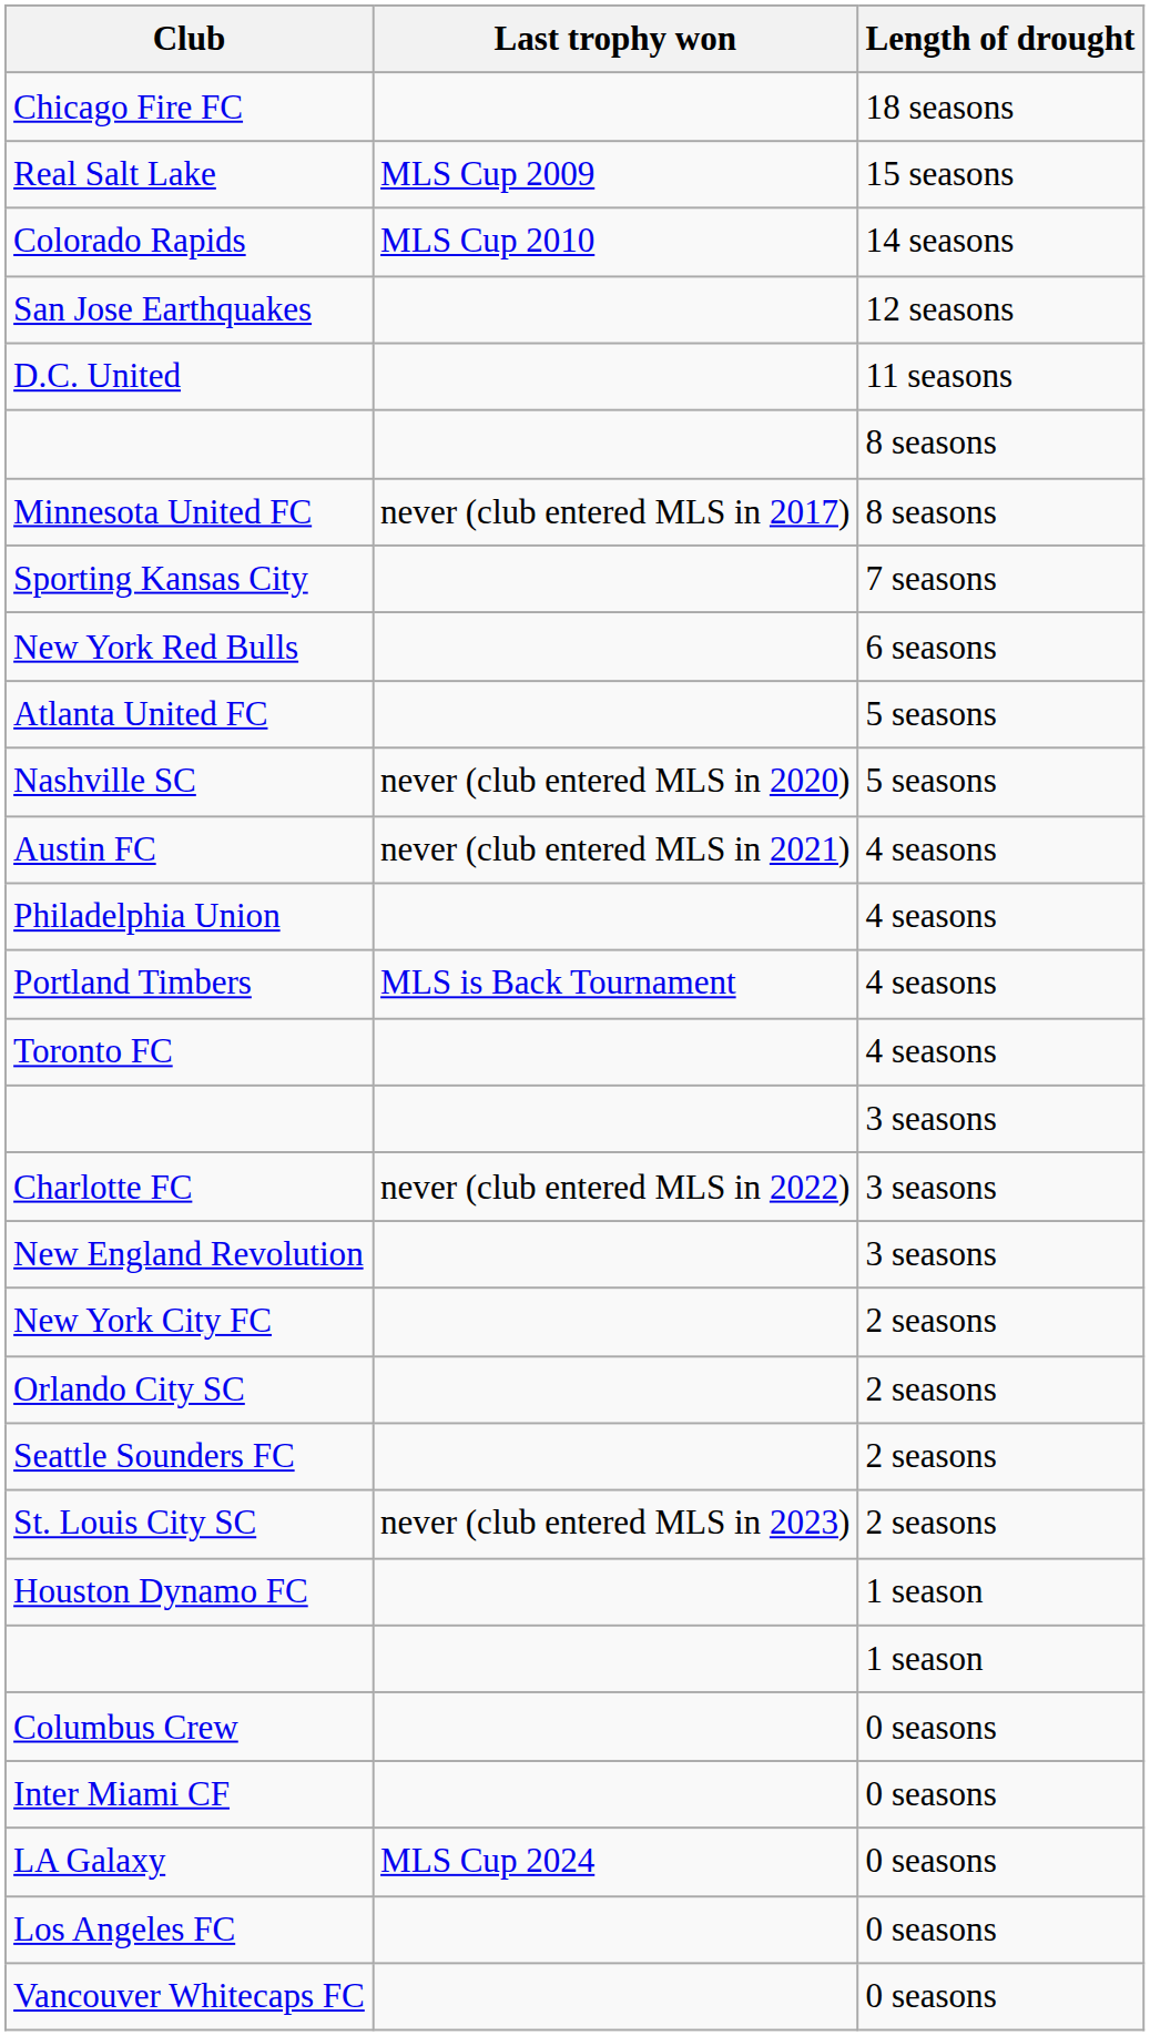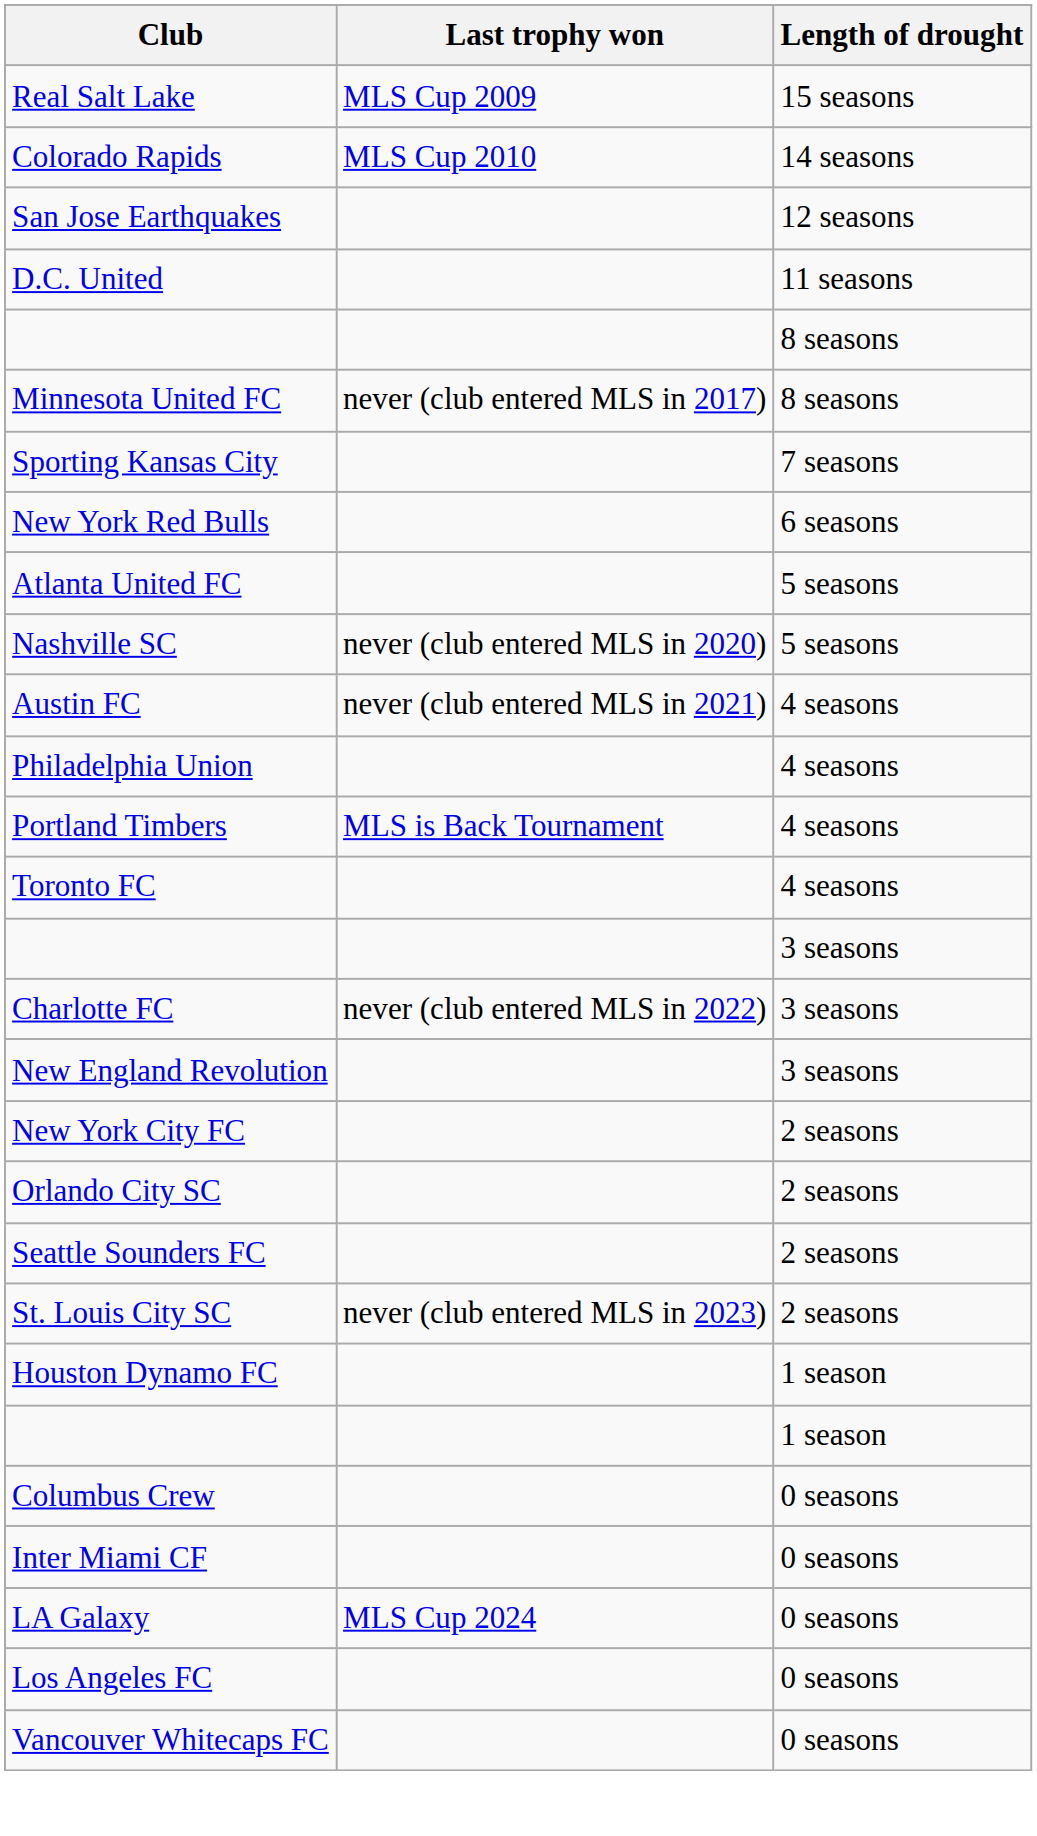 <table class="wikitable sortable" style="font-size:1.00em; line-height:1.5em;">
 <tr>
 <th>Club</th>
 <th>Last trophy won</th>
 <th>Length of drought</th>
-</tr>
-<tr>
-<td align="left"><a href='#'>Chicago Fire FC</a></td>
-<td></td>
-<td>18 seasons</td>
 </tr>
 <tr>
 <td align="left"><a href='#'>Real Salt Lake</a></td>
 <td><a href='#'>MLS Cup 2009</a></td>
 <td>15 seasons</td>
 </tr>
 <tr>
 <td align="left"><a href='#'>Colorado Rapids</a></td>
 <td><a href='#'>MLS Cup 2010</a></td>
 <td>14 seasons</td>
 </tr>
 <tr>
 <td align="left"><a href='#'>San Jose Earthquakes</a></td>
 <td></td>
 <td>12 seasons</td>
 </tr>
 <tr>
 <td align="left"><a href='#'>D.C. United</a></td>
 <td></td>
 <td>11 seasons</td>
 </tr>
 <tr>
 <td align="left"></td>
 <td></td>
 <td>8 seasons</td>
 </tr>
 <tr>
 <td align="left"><a href='#'>Minnesota United FC</a></td>
 <td>never (club entered MLS in <a href='#'>2017</a>)</td>
 <td>8 seasons</td>
 </tr>
 <tr>
 <td align="left"><a href='#'>Sporting Kansas City</a></td>
 <td></td>
 <td>7 seasons</td>
 </tr>
 <tr>
 <td align="left"><a href='#'>New York Red Bulls</a></td>
 <td></td>
 <td>6 seasons</td>
 </tr>
 <tr>
 <td align="left"><a href='#'>Atlanta United FC</a></td>
 <td></td>
 <td>5 seasons</td>
 </tr>
 <tr>
 <td align="left"><a href='#'>Nashville SC</a></td>
 <td>never (club entered MLS in <a href='#'>2020</a>)</td>
 <td>5 seasons</td>
 </tr>
 <tr>
 <td align="left"><a href='#'>Austin FC</a></td>
 <td>never (club entered MLS in <a href='#'>2021</a>)</td>
 <td>4 seasons</td>
 </tr>
 <tr>
 <td align="left"><a href='#'>Philadelphia Union</a></td>
 <td></td>
 <td>4 seasons</td>
 </tr>
 <tr>
 <td align="left"><a href='#'>Portland Timbers</a></td>
 <td><a href='#'>MLS is Back Tournament</a></td>
 <td>4 seasons</td>
 </tr>
 <tr>
 <td align="left"><a href='#'>Toronto FC</a></td>
 <td></td>
 <td>4 seasons</td>
 </tr>
 <tr>
 <td align="left"></td>
 <td></td>
 <td>3 seasons</td>
 </tr>
 <tr>
 <td align="left"><a href='#'>Charlotte FC</a></td>
 <td>never (club entered MLS in <a href='#'>2022</a>)</td>
 <td>3 seasons</td>
 </tr>
 <tr>
 <td align="left"><a href='#'>New England Revolution</a></td>
 <td></td>
 <td>3 seasons</td>
 </tr>
 <tr>
 <td align="left"><a href='#'>New York City FC</a></td>
 <td></td>
 <td>2 seasons</td>
 </tr>
 <tr>
 <td align="left"><a href='#'>Orlando City SC</a></td>
 <td></td>
 <td>2 seasons</td>
 </tr>
 <tr>
 <td align="left"><a href='#'>Seattle Sounders FC</a></td>
 <td></td>
 <td>2 seasons</td>
 </tr>
 <tr>
 <td align="left"><a href='#'>St. Louis City SC</a></td>
 <td>never (club entered MLS in <a href='#'>2023</a>)</td>
 <td>2 seasons</td>
 </tr>
 <tr>
 <td align="left"><a href='#'>Houston Dynamo FC</a></td>
 <td></td>
 <td>1 season</td>
 </tr>
 <tr>
 <td align="left"></td>
 <td></td>
 <td>1 season</td>
 </tr>
 <tr>
 <td align="left"><a href='#'>Columbus Crew</a></td>
 <td></td>
 <td>0 seasons</td>
 </tr>
 <tr>
 <td align="left"><a href='#'>Inter Miami CF</a></td>
 <td></td>
 <td>0 seasons</td>
 </tr>
 <tr>
 <td align="left"><a href='#'>LA Galaxy</a></td>
 <td><a href='#'>MLS Cup 2024</a></td>
 <td>0 seasons</td>
 </tr>
 <tr>
 <td align="left"><a href='#'>Los Angeles FC</a></td>
 <td></td>
 <td>0 seasons</td>
 </tr>
 <tr>
 <td align="left"><a href='#'>Vancouver Whitecaps FC</a></td>
 <td></td>
 <td>0 seasons</td>
 </tr>
 </table>
